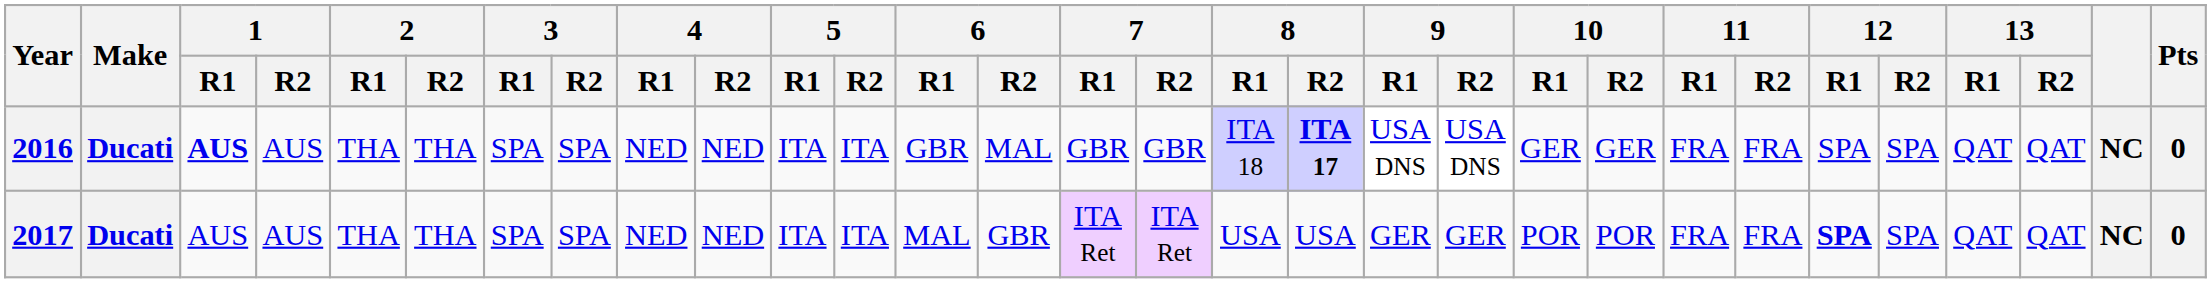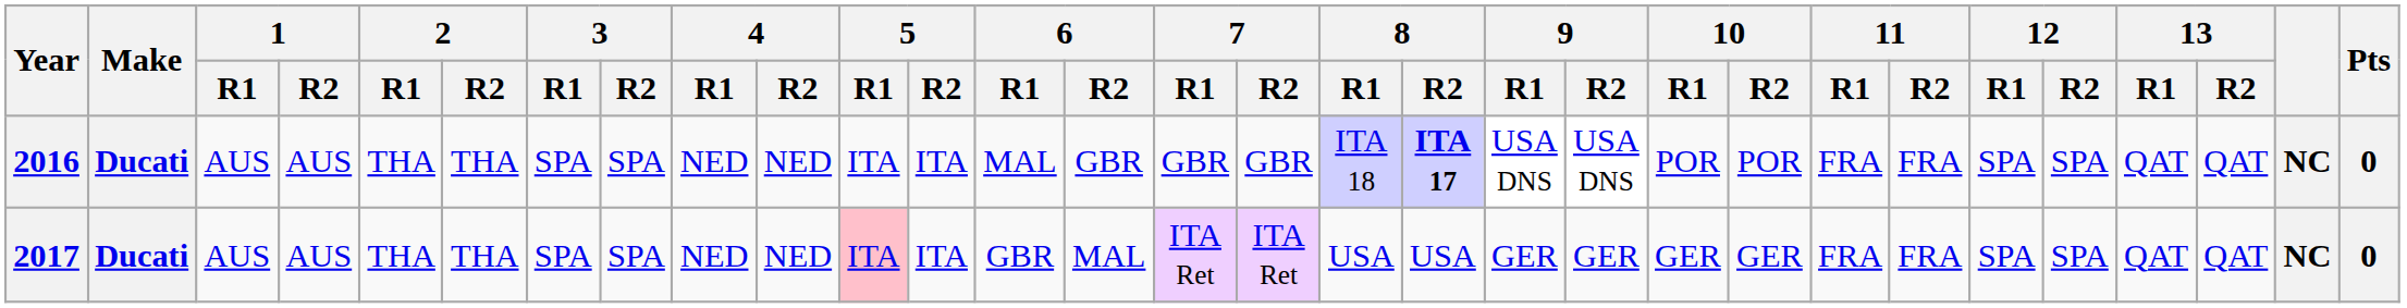 <table class="wikitable" style="text-align:center; font-size:90%">
 <tr>
 <th valign="middle" rowspan=2>Year</th>
 <th valign="middle" rowspan=2>Make</th>
 <th colspan=2>1</th>
 <th colspan=2>2</th>
 <th colspan=2>3</th>
 <th colspan=2>4</th>
 <th colspan=2>5</th>
 <th colspan=2>6</th>
 <th colspan=2>7</th>
 <th colspan=2>8</th>
 <th colspan=2>9</th>
 <th colspan=2>10</th>
 <th colspan=2>11</th>
 <th colspan=2>12</th>
 <th colspan=2>13</th>
 <th rowspan=2></th>
 <th rowspan=2>Pts</th>
 </tr>
 <tr>
 <th>R1</th>
 <th>R2</th>
 <th>R1</th>
 <th>R2</th>
 <th>R1</th>
 <th>R2</th>
 <th>R1</th>
 <th>R2</th>
 <th>R1</th>
 <th>R2</th>
 <th>R1</th>
 <th>R2</th>
 <th>R1</th>
 <th>R2</th>
 <th>R1</th>
 <th>R2</th>
 <th>R1</th>
 <th>R2</th>
 <th>R1</th>
 <th>R2</th>
 <th>R1</th>
 <th>R2</th>
 <th>R1</th>
 <th>R2</th>
 <th>R1</th>
 <th>R2</th>
 </tr>
 <tr>
 <th><a href='#'>2016</a></th>
 <th><a href='#'>Ducati</a></th>
-<td><strong><a href='#'>AUS</a></strong></td>
+<td><a href='#'>AUS</a></td>
 <td><a href='#'>AUS</a></td>
 <td><a href='#'>THA</a></td>
 <td><a href='#'>THA</a></td>
 <td><a href='#'>SPA</a></td>
 <td><a href='#'>SPA</a></td>
 <td><a href='#'>NED</a></td>
 <td><a href='#'>NED</a></td>
 <td><a href='#'>ITA</a></td>
 <td><a href='#'>ITA</a></td>
+<td><a href='#'>MAL</a></td>
 <td><a href='#'>GBR</a></td>
-<td><a href='#'>MAL</a></td>
 <td><a href='#'>GBR</a></td>
 <td><a href='#'>GBR</a></td>
 <td style="background:#CFCFFF;"><a href='#'>ITA</a><br><small>18</small></td>
 <td style="background:#CFCFFF;"><strong><a href='#'>ITA</a><br><small>17</small></strong></td>
 <td style="background:#FFFFFF;"><a href='#'>USA</a><br><small>DNS</small></td>
 <td style="background:#FFFFFF;"><a href='#'>USA</a><br><small>DNS</small></td>
-<td><a href='#'>GER</a></td>
-<td><a href='#'>GER</a></td>
+<td><a href='#'>POR</a></td>
+<td><a href='#'>POR</a></td>
 <td><a href='#'>FRA</a></td>
 <td><a href='#'>FRA</a></td>
 <td><a href='#'>SPA</a></td>
 <td><a href='#'>SPA</a></td>
 <td><a href='#'>QAT</a></td>
 <td><a href='#'>QAT</a></td>
 <th>NC</th>
 <th>0</th>
 </tr>
 <tr>
 <th><a href='#'>2017</a></th>
 <th><a href='#'>Ducati</a></th>
 <td><a href='#'>AUS</a></td>
 <td><a href='#'>AUS</a></td>
 <td><a href='#'>THA</a></td>
 <td><a href='#'>THA</a></td>
 <td><a href='#'>SPA</a></td>
 <td><a href='#'>SPA</a></td>
 <td><a href='#'>NED</a></td>
 <td><a href='#'>NED</a></td>
+<td style="background: pink;"><a href='#'>ITA</a></td>
 <td><a href='#'>ITA</a></td>
-<td><a href='#'>ITA</a></td>
+<td><a href='#'>GBR</a></td>
 <td><a href='#'>MAL</a></td>
-<td><a href='#'>GBR</a></td>
 <td style="background:#efcfff;"><a href='#'>ITA</a><br><small>Ret</small></td>
 <td style="background:#efcfff;"><a href='#'>ITA</a><br><small>Ret</small></td>
 <td><a href='#'>USA</a></td>
 <td><a href='#'>USA</a></td>
 <td><a href='#'>GER</a></td>
 <td><a href='#'>GER</a></td>
-<td><a href='#'>POR</a></td>
-<td><a href='#'>POR</a></td>
+<td><a href='#'>GER</a></td>
+<td><a href='#'>GER</a></td>
 <td><a href='#'>FRA</a></td>
 <td><a href='#'>FRA</a></td>
-<td><strong><a href='#'>SPA</a></strong></td>
+<td><a href='#'>SPA</a></td>
 <td><a href='#'>SPA</a></td>
 <td><a href='#'>QAT</a></td>
 <td><a href='#'>QAT</a></td>
 <th>NC</th>
 <th>0</th>
 </tr>
 </table>
